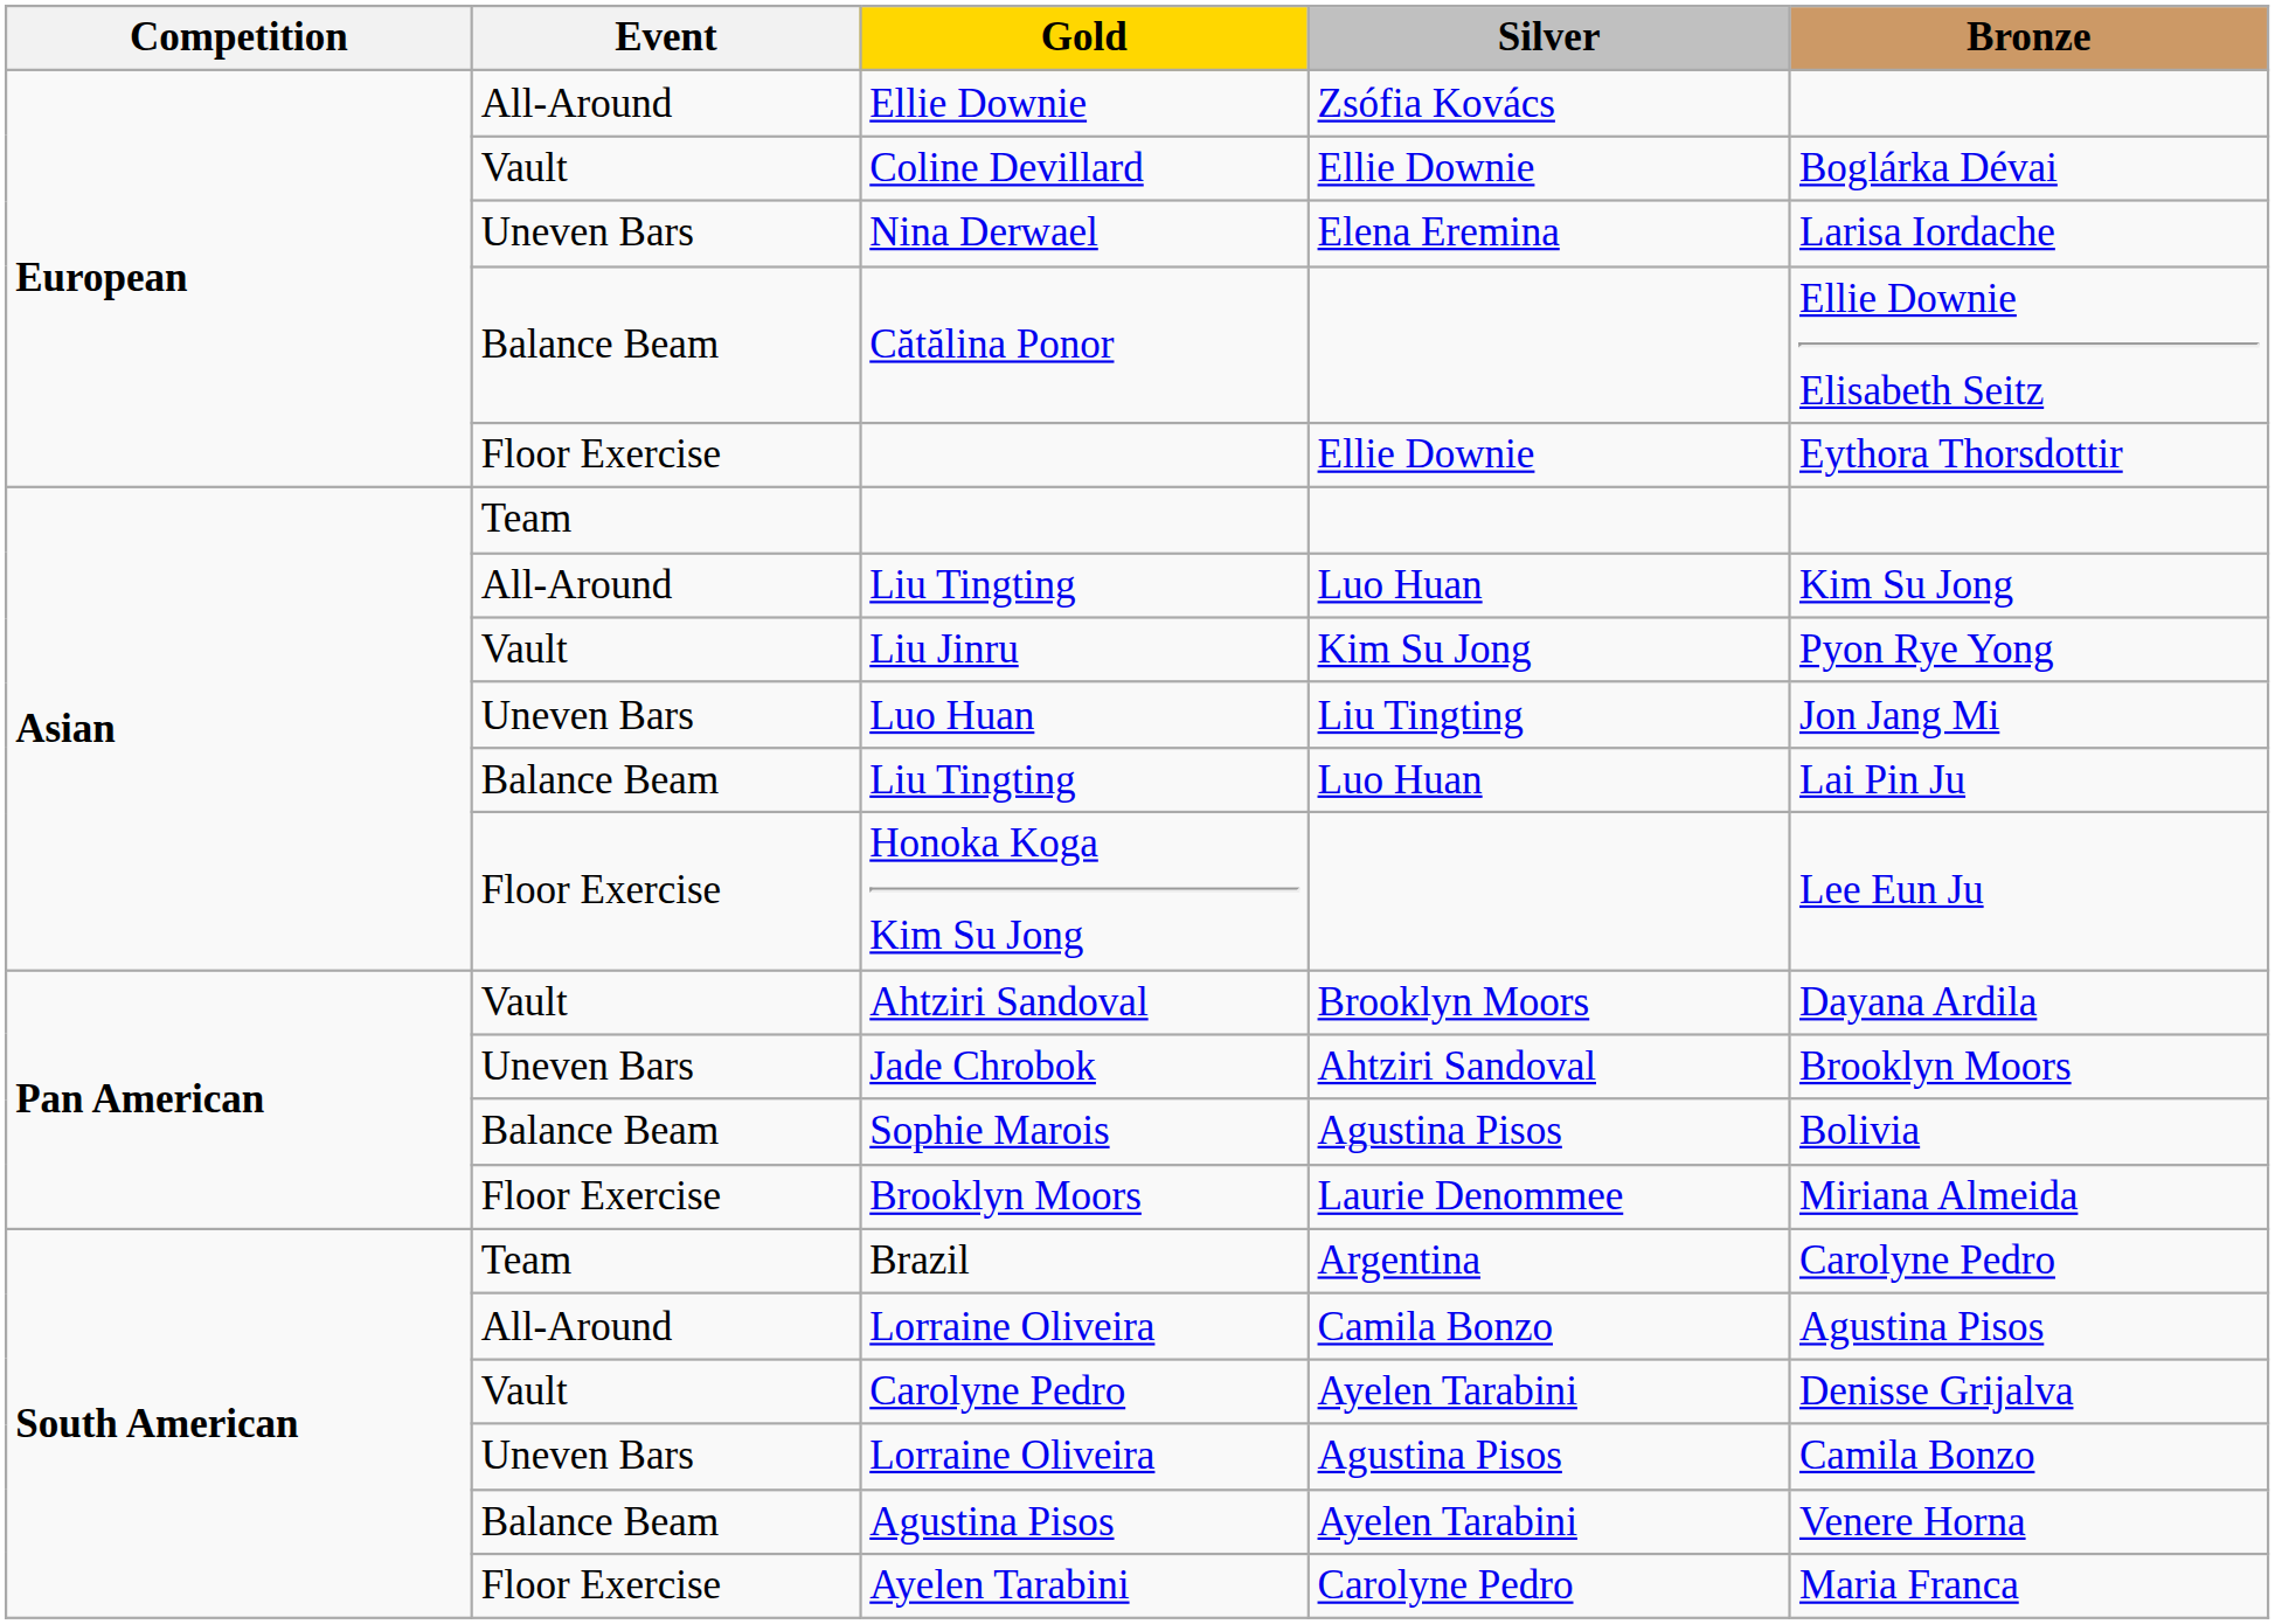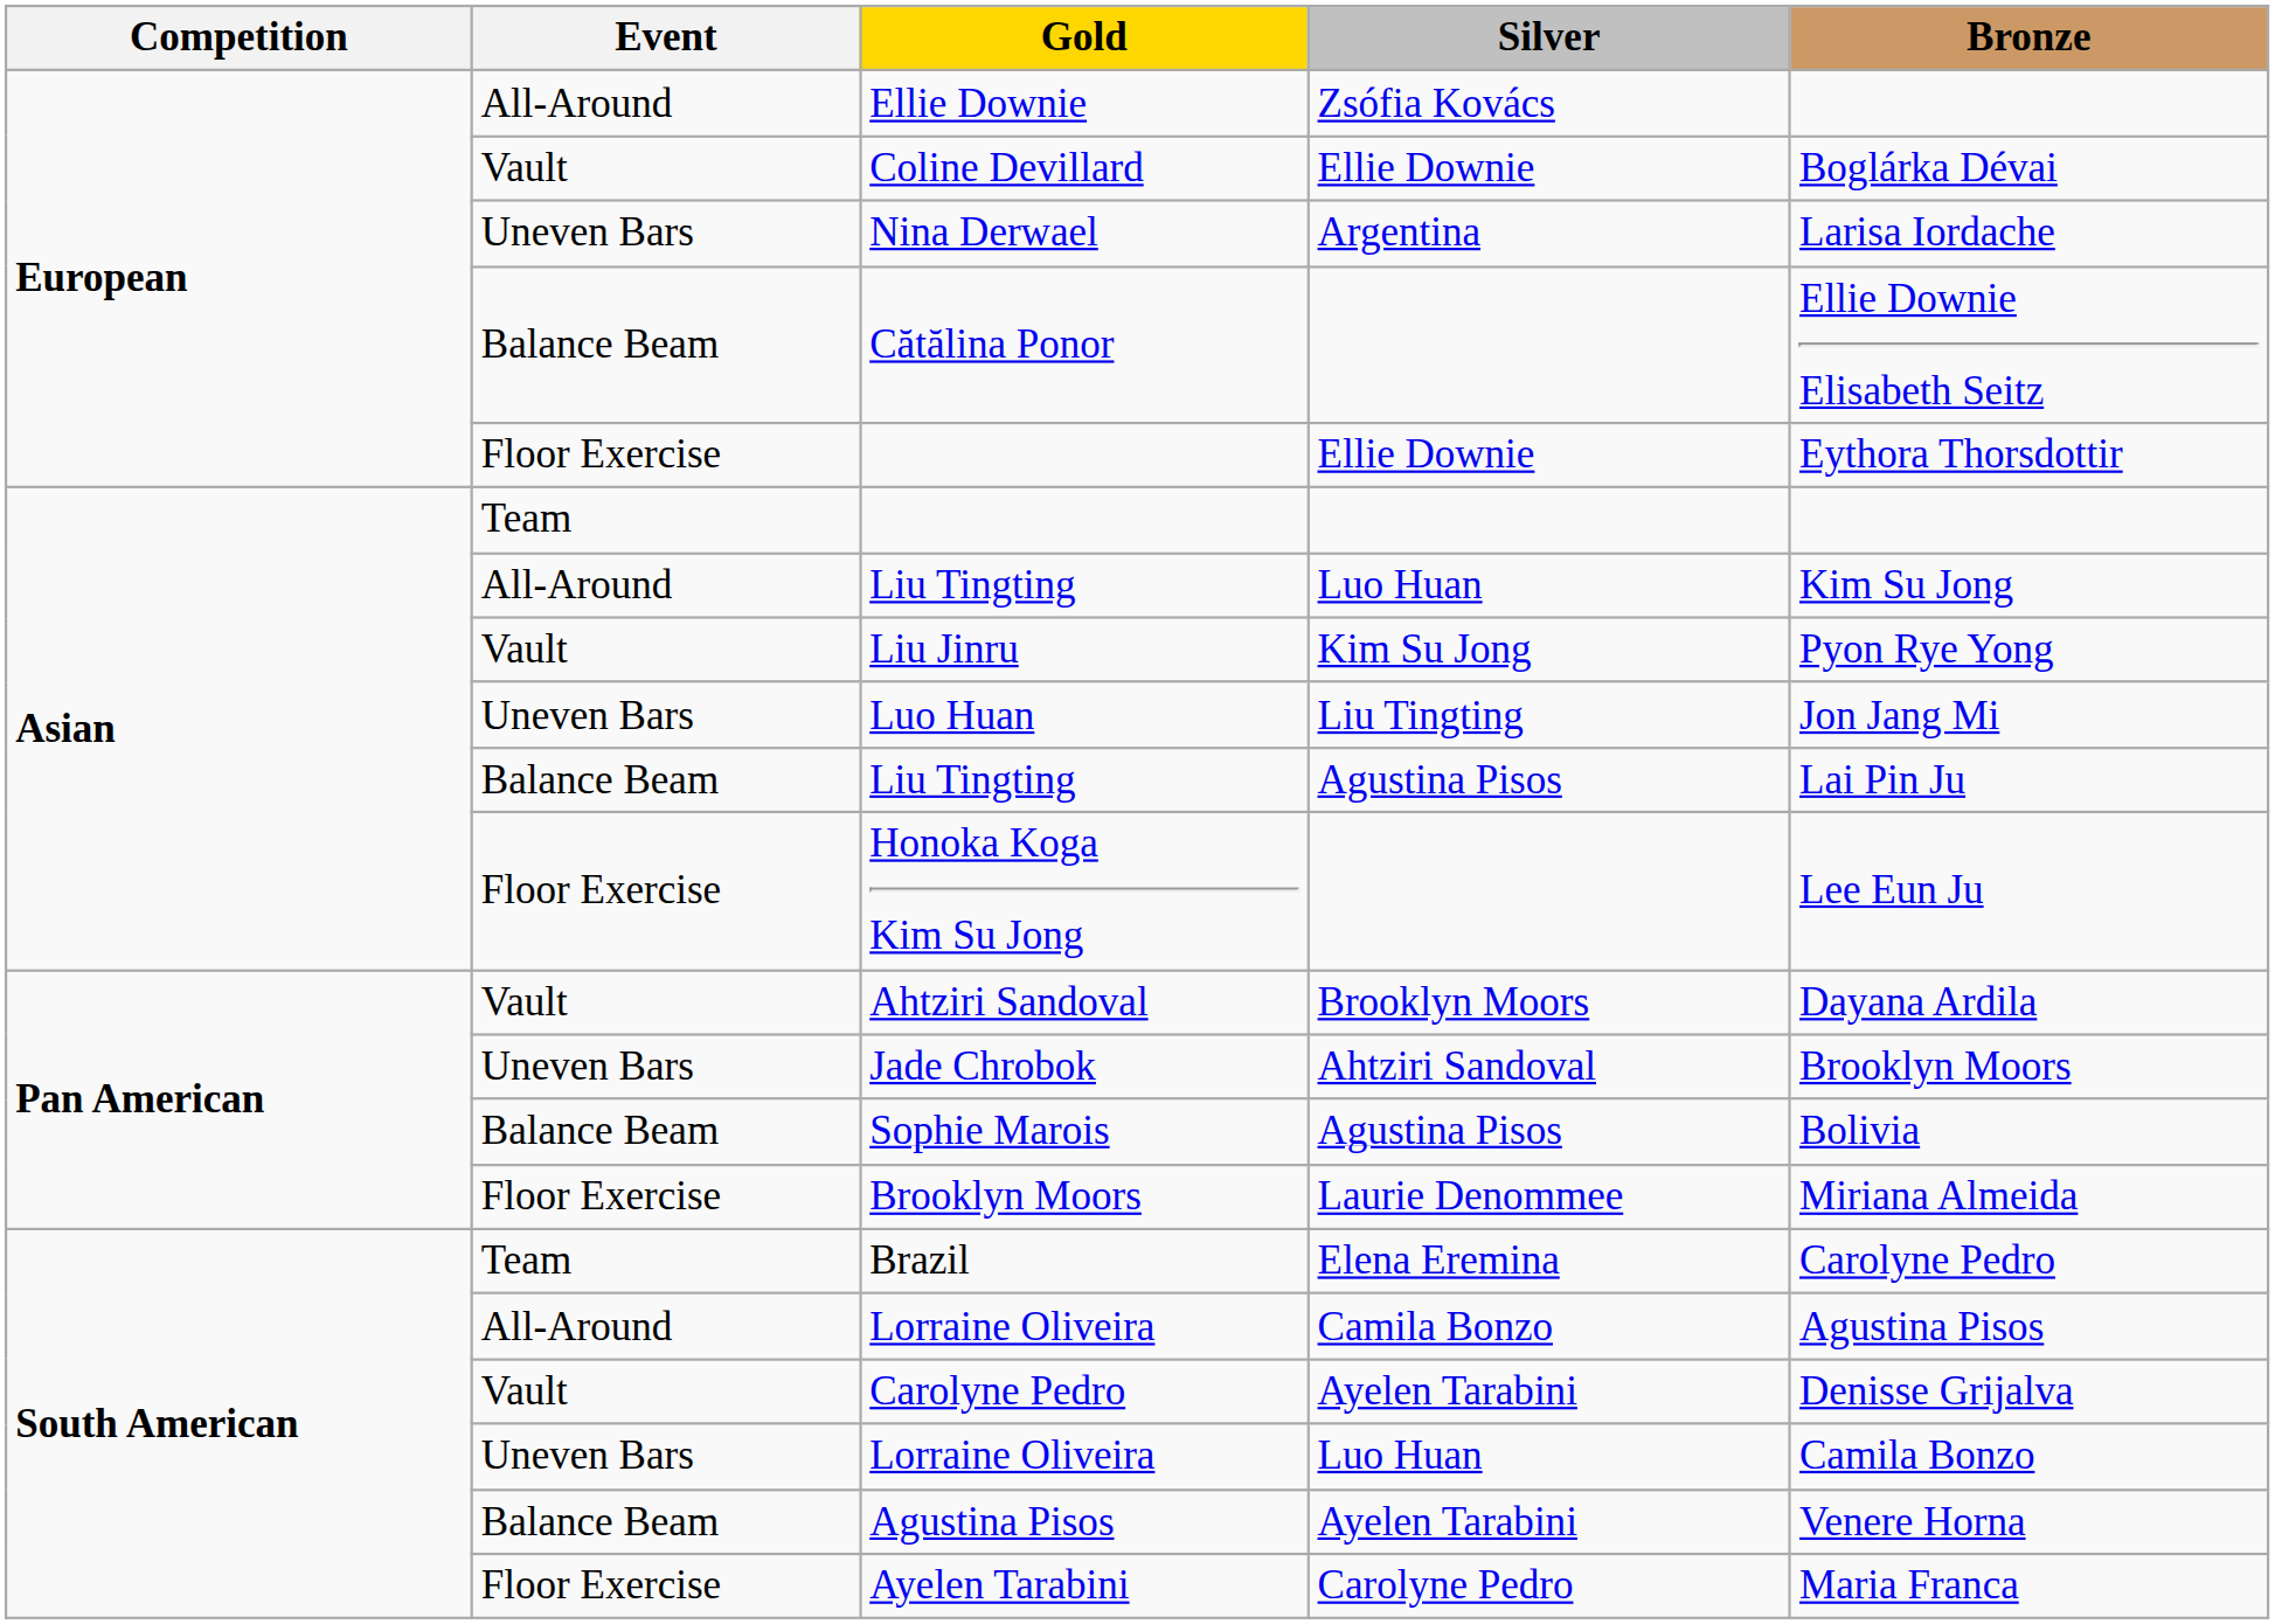 <table class="wikitable" style="width:70%;">
 <tr>
 <th style="text-align:center; width:5%;">Competition</th>
 <th style="text-align:center; width:5%;">Event</th>
 <td style="text-align:center; width:6%; background:gold;"><strong>Gold</strong></td>
 <td style="text-align:center; width:6%; background:silver;"><strong>Silver</strong></td>
 <td style="text-align:center; width:6%; background:#c96;"><strong>Bronze</strong></td>
 </tr>
 <tr>
 <td rowspan=5><strong>European</strong></td>
 <td>All-Around</td>
 <td> <a href='#'>Ellie Downie</a></td>
 <td> <a href='#'>Zsófia Kovács</a></td>
 <td></td>
 </tr>
 <tr>
 <td>Vault</td>
 <td> <a href='#'>Coline Devillard</a></td>
 <td> <a href='#'>Ellie Downie</a></td>
 <td> <a href='#'>Boglárka Dévai</a></td>
 </tr>
 <tr>
 <td>Uneven Bars</td>
 <td> <a href='#'>Nina Derwael</a></td>
-<td> <a href='#'>Elena Eremina</a></td>
+<td> <a href='#'>Argentina</a></td>
 <td> <a href='#'>Larisa Iordache</a></td>
 </tr>
 <tr>
 <td>Balance Beam</td>
 <td> <a href='#'>Cătălina Ponor</a></td>
 <td></td>
 <td> <a href='#'>Ellie Downie</a><hr> <a href='#'>Elisabeth Seitz</a></td>
 </tr>
 <tr>
 <td> Floor Exercise </td>
 <td></td>
 <td> <a href='#'>Ellie Downie</a></td>
 <td> <a href='#'>Eythora Thorsdottir</a></td>
 </tr>
 <tr>
 <td rowspan=6><strong>Asian</strong></td>
 <td>Team</td>
 <td></td>
 <td></td>
 <td></td>
 </tr>
 <tr>
 <td>All-Around</td>
 <td> <a href='#'>Liu Tingting</a></td>
 <td> <a href='#'>Luo Huan</a></td>
 <td> <a href='#'>Kim Su Jong</a></td>
 </tr>
 <tr>
 <td>Vault</td>
 <td> <a href='#'>Liu Jinru</a></td>
 <td> <a href='#'>Kim Su Jong</a></td>
 <td> <a href='#'>Pyon Rye Yong</a></td>
 </tr>
 <tr>
 <td>Uneven Bars</td>
 <td> <a href='#'>Luo Huan</a></td>
 <td> <a href='#'>Liu Tingting</a></td>
 <td> <a href='#'>Jon Jang Mi</a></td>
 </tr>
 <tr>
 <td>Balance Beam</td>
 <td> <a href='#'>Liu Tingting</a></td>
-<td> <a href='#'>Luo Huan</a></td>
+<td> <a href='#'>Agustina Pisos</a></td>
 <td> <a href='#'>Lai Pin Ju</a></td>
 </tr>
 <tr>
 <td>Floor Exercise</td>
 <td> <a href='#'>Honoka Koga</a><hr> <a href='#'>Kim Su Jong</a></td>
 <td></td>
 <td> <a href='#'>Lee Eun Ju</a></td>
 </tr>
 <tr>
 <td rowspan=4><strong>Pan American</strong></td>
 <td>Vault</td>
 <td> <a href='#'>Ahtziri Sandoval</a></td>
 <td> <a href='#'>Brooklyn Moors</a></td>
 <td> <a href='#'>Dayana Ardila</a></td>
 </tr>
 <tr>
 <td>Uneven Bars</td>
 <td> <a href='#'>Jade Chrobok</a></td>
 <td> <a href='#'>Ahtziri Sandoval</a></td>
 <td> <a href='#'>Brooklyn Moors</a></td>
 </tr>
 <tr>
 <td>Balance Beam</td>
 <td> <a href='#'>Sophie Marois</a></td>
 <td> <a href='#'>Agustina Pisos</a></td>
 <td> <a href='#'>Bolivia</a></td>
 </tr>
 <tr>
 <td>Floor Exercise</td>
 <td> <a href='#'>Brooklyn Moors</a></td>
 <td> <a href='#'>Laurie Denommee</a></td>
 <td> <a href='#'>Miriana Almeida</a></td>
 </tr>
 <tr>
 <td rowspan=6><strong>South American</strong></td>
 <td>Team</td>
 <td> Brazil</td>
-<td> <a href='#'>Argentina</a></td>
+<td> <a href='#'>Elena Eremina</a></td>
 <td> <a href='#'>Carolyne Pedro</a></td>
 </tr>
 <tr>
 <td>All-Around</td>
 <td> <a href='#'>Lorraine Oliveira</a></td>
 <td> <a href='#'>Camila Bonzo</a></td>
 <td> <a href='#'>Agustina Pisos</a></td>
 </tr>
 <tr>
 <td>Vault</td>
 <td> <a href='#'>Carolyne Pedro</a></td>
 <td> <a href='#'>Ayelen Tarabini</a></td>
 <td> <a href='#'>Denisse Grijalva</a></td>
 </tr>
 <tr>
 <td>Uneven Bars</td>
 <td> <a href='#'>Lorraine Oliveira</a></td>
-<td> <a href='#'>Agustina Pisos</a></td>
+<td> <a href='#'>Luo Huan</a></td>
 <td> <a href='#'>Camila Bonzo</a></td>
 </tr>
 <tr>
 <td>Balance Beam</td>
 <td> <a href='#'>Agustina Pisos</a></td>
 <td> <a href='#'>Ayelen Tarabini</a></td>
 <td> <a href='#'>Venere Horna</a></td>
 </tr>
 <tr>
 <td>Floor Exercise</td>
 <td> <a href='#'>Ayelen Tarabini</a></td>
 <td> <a href='#'>Carolyne Pedro</a></td>
 <td> <a href='#'>Maria Franca</a></td>
 </tr>
 </table>
